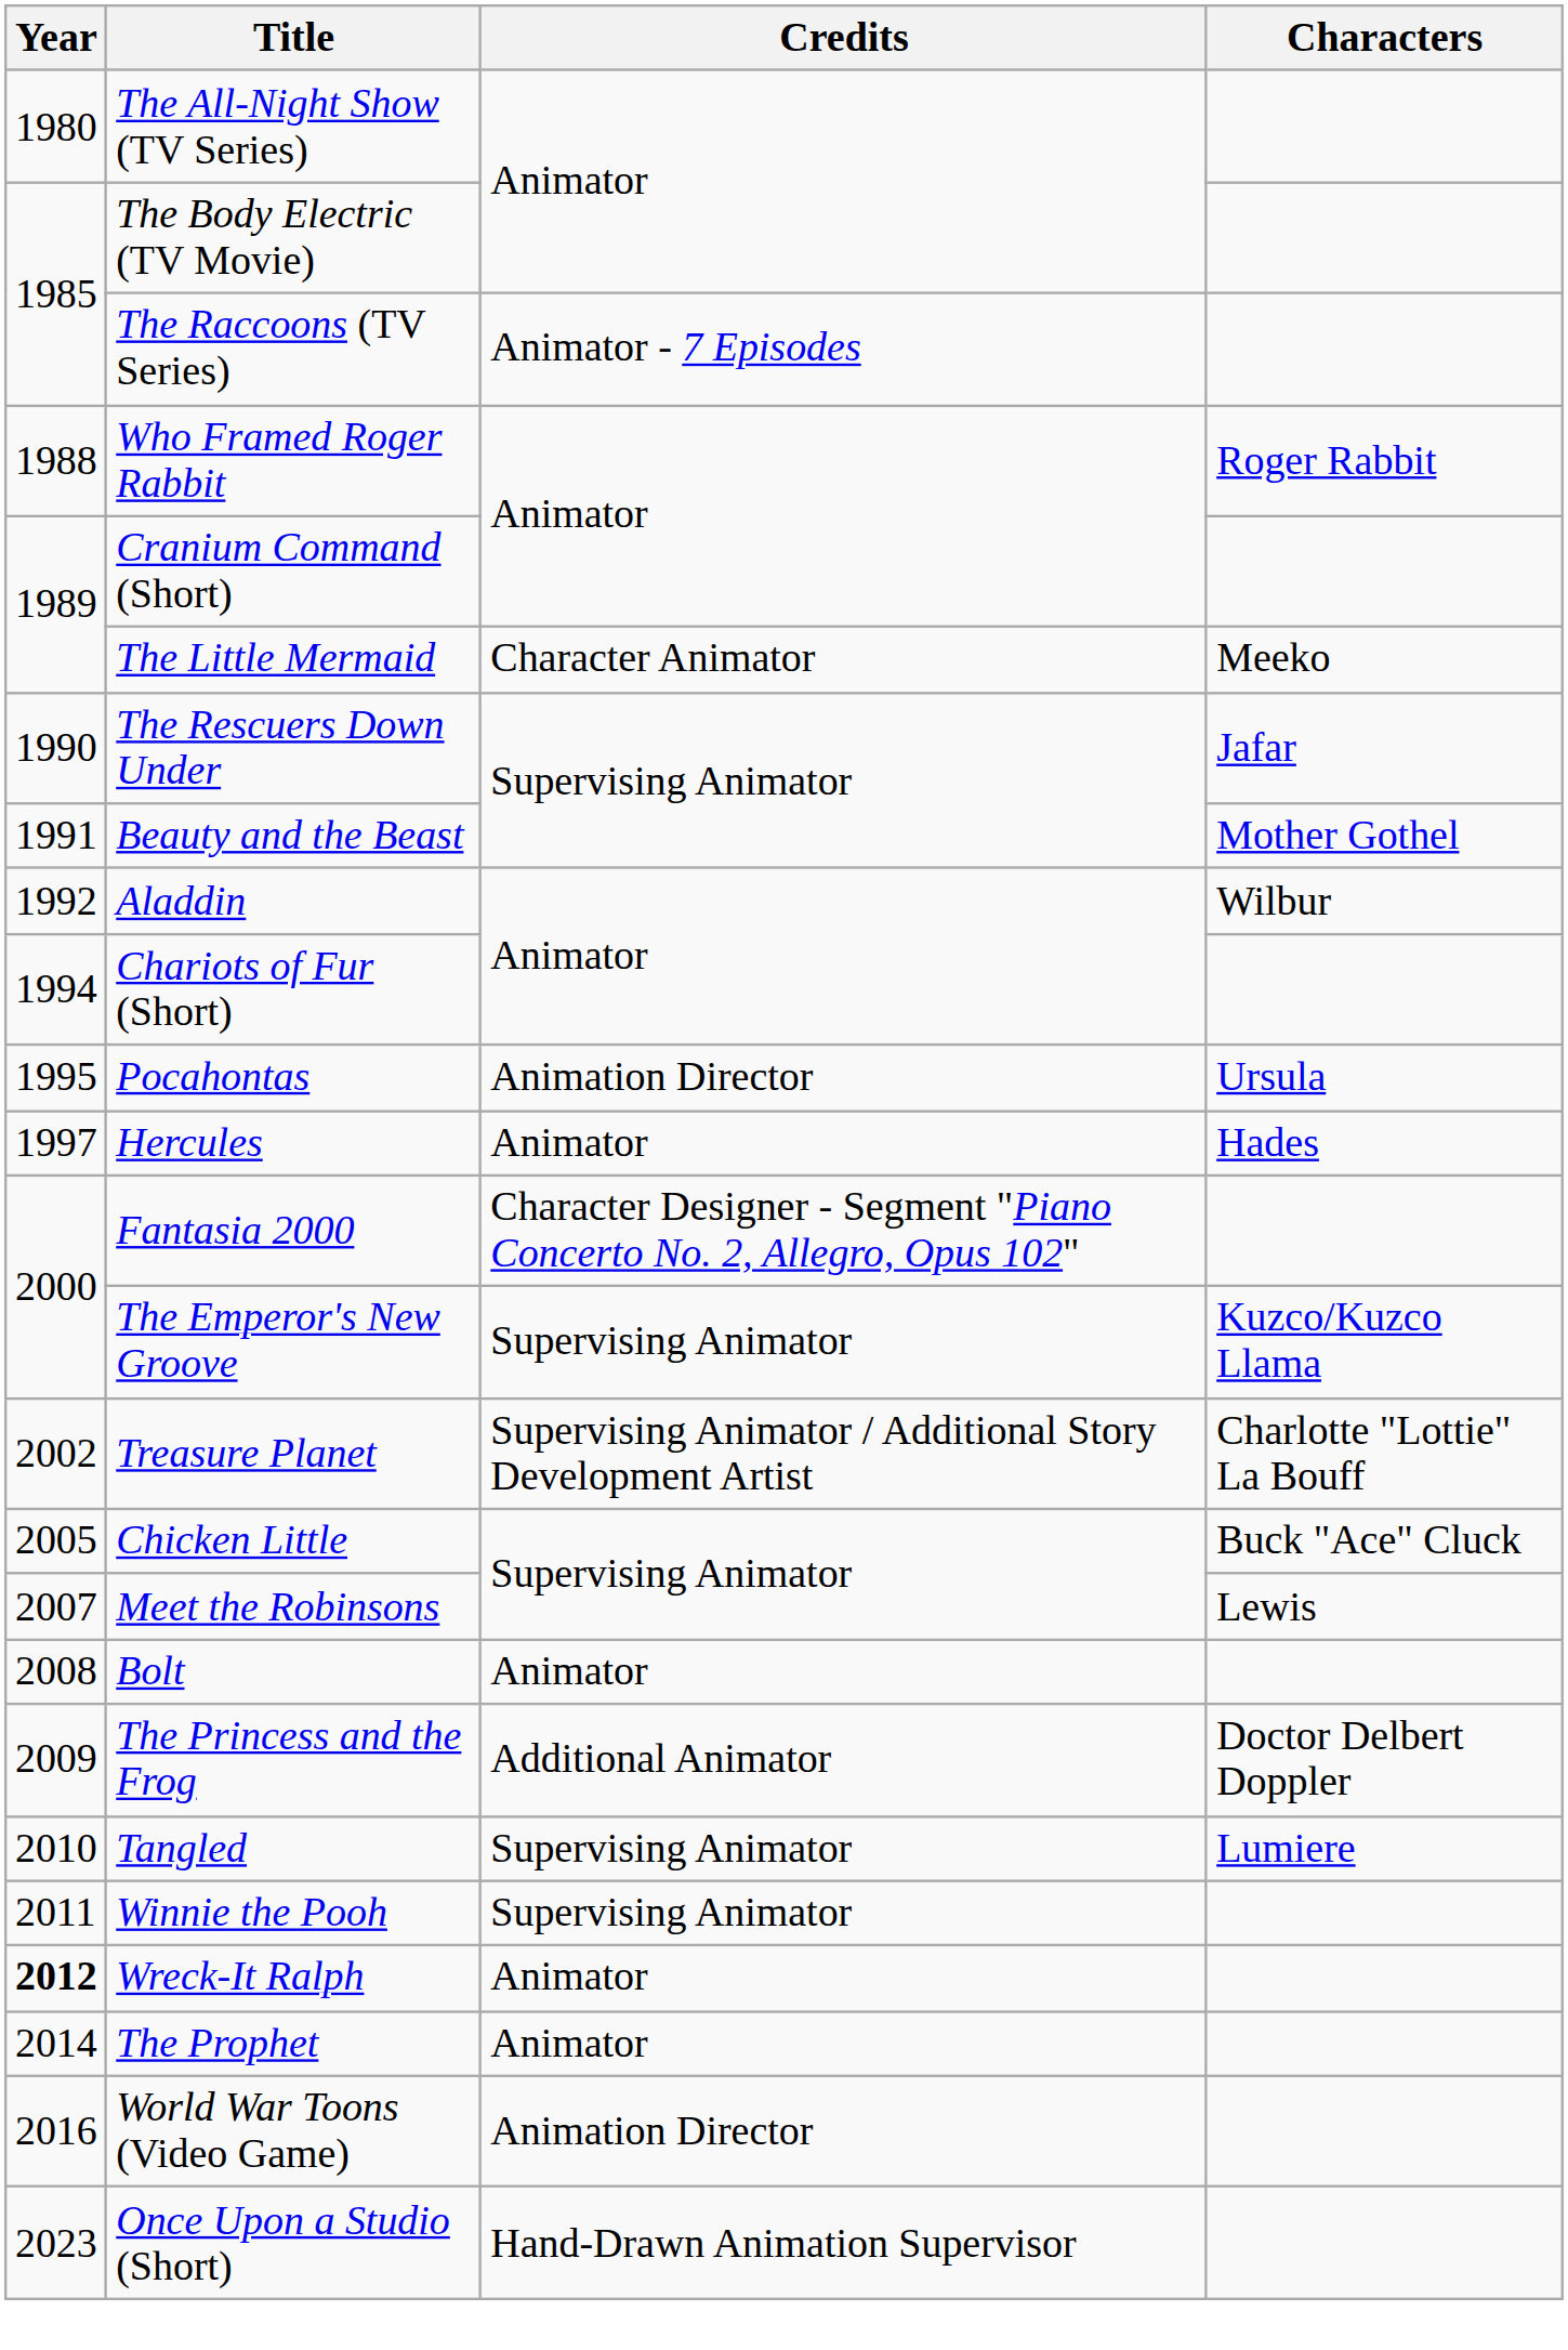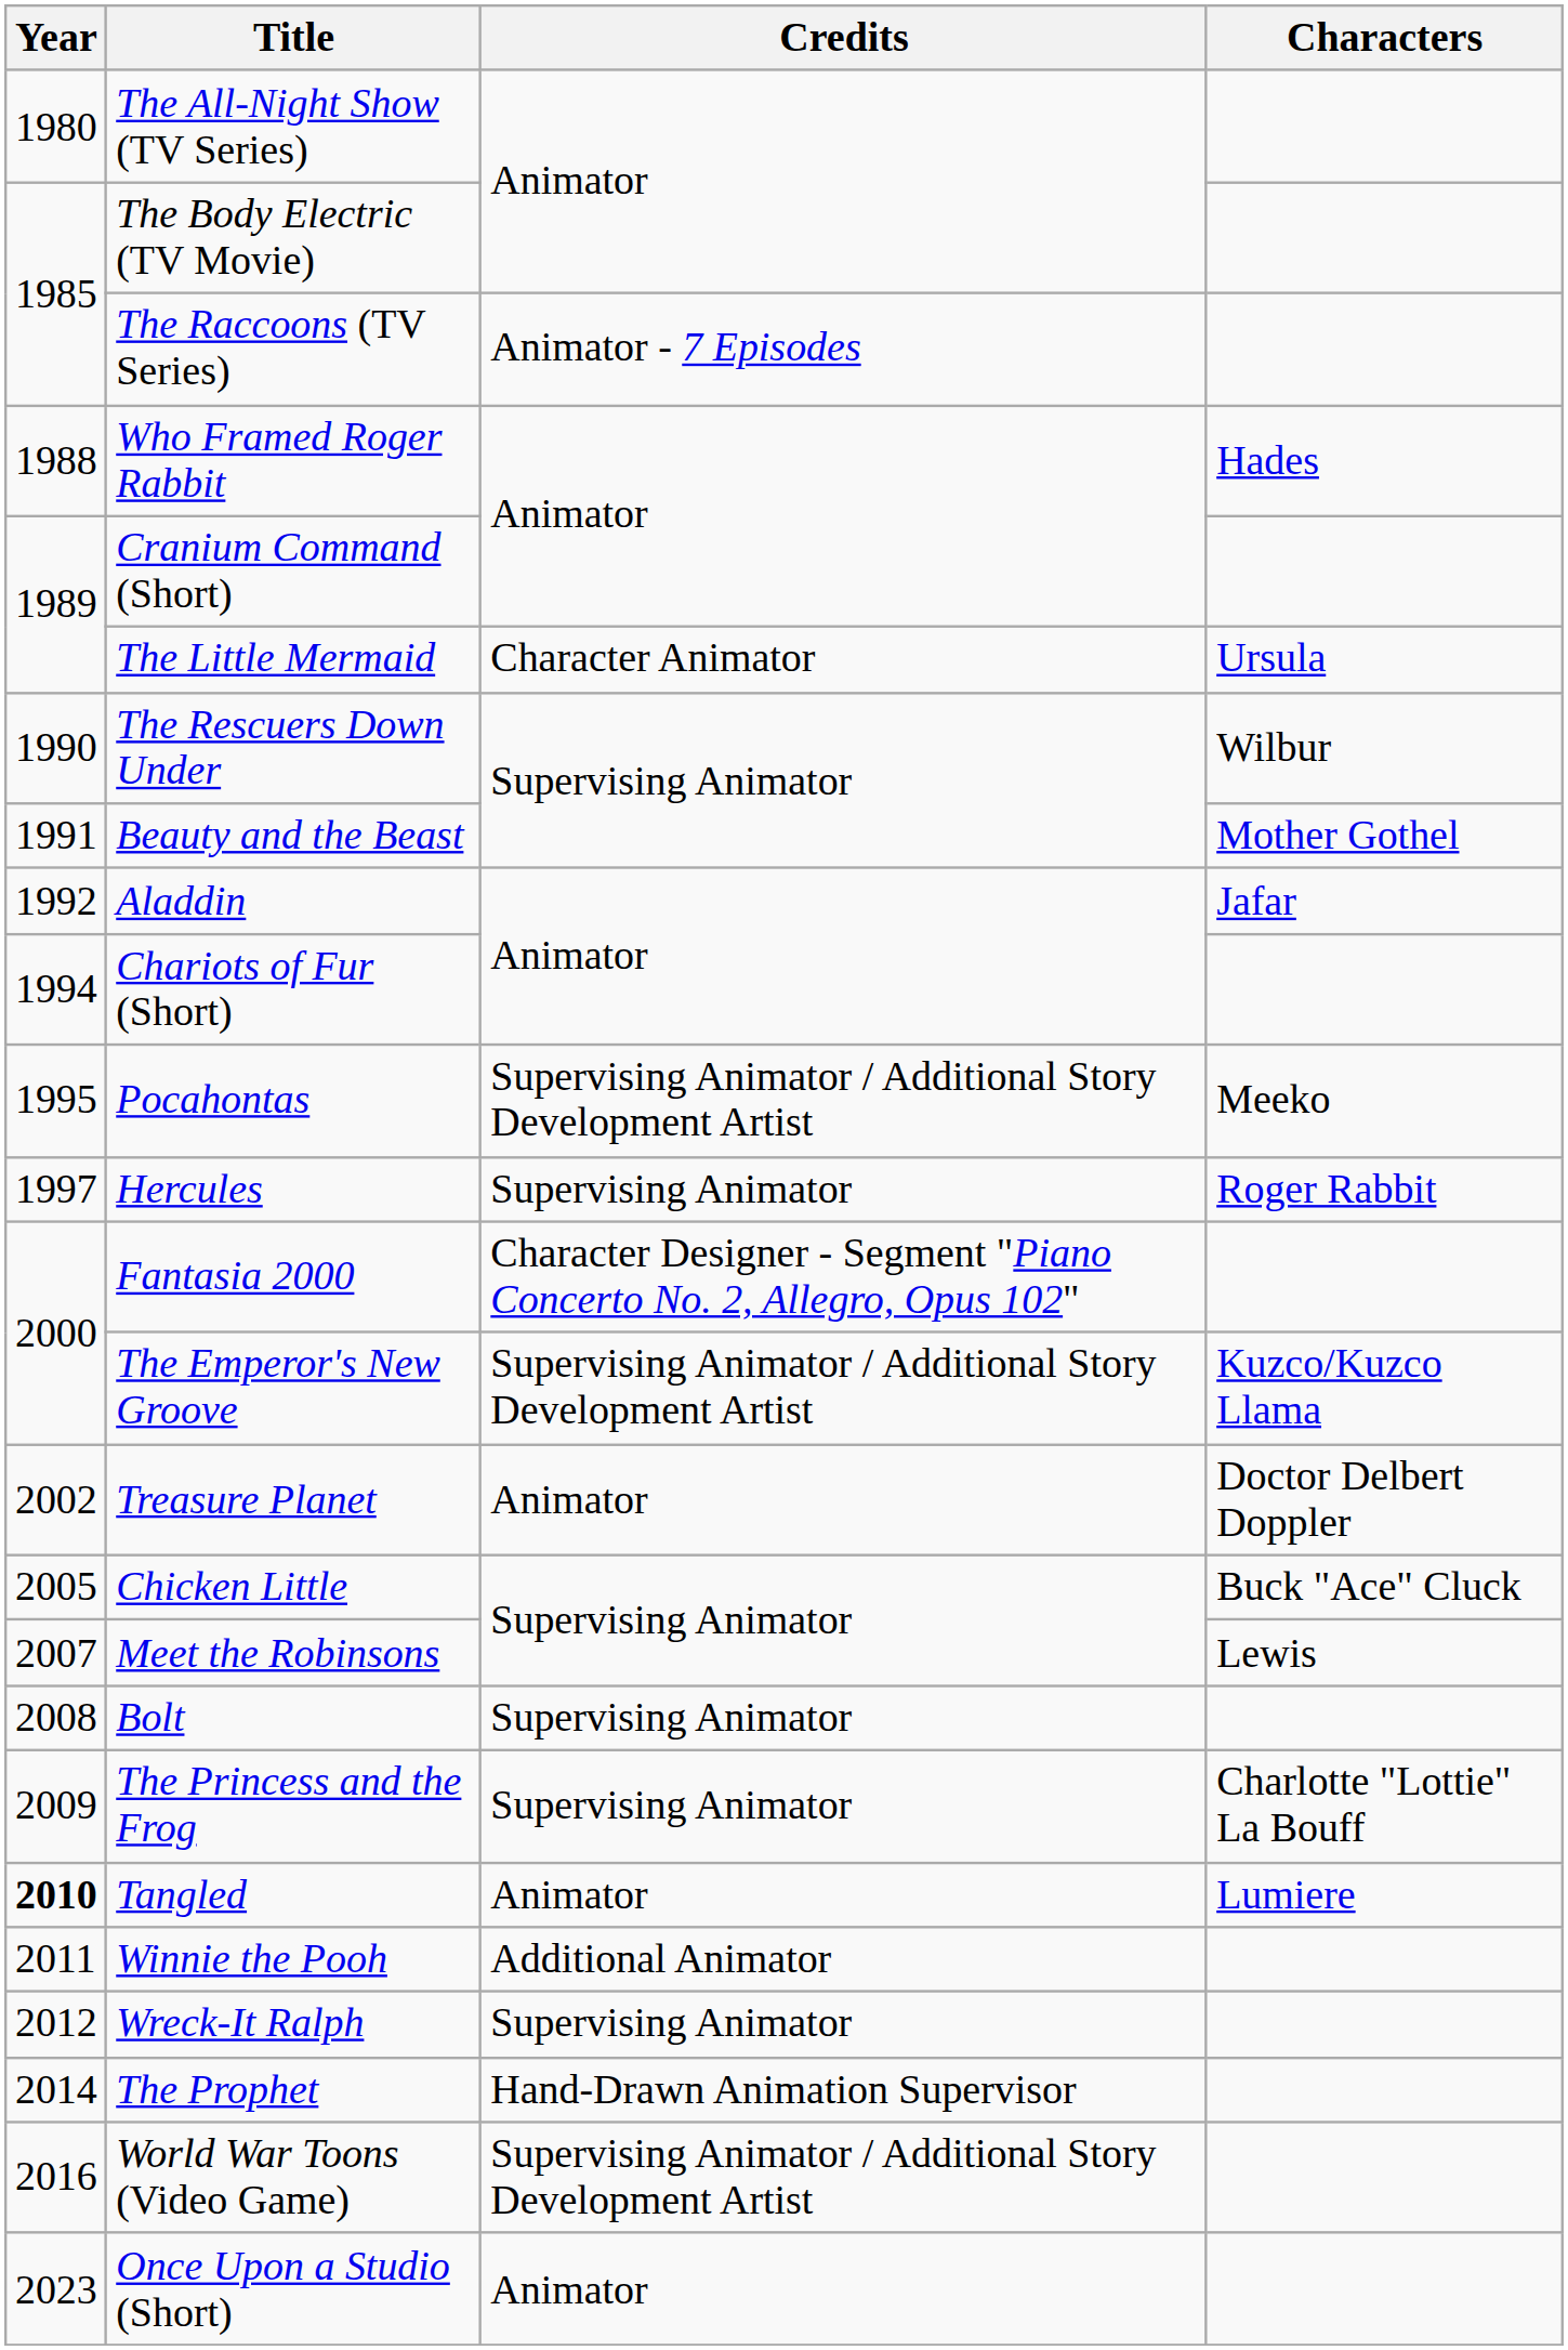 <table class="wikitable sortable">
 <tr>
 <th>Year</th>
 <th>Title</th>
 <th>Credits</th>
 <th>Characters</th>
 </tr>
 <tr>
 <td>1980</td>
 <td><em><a href='#'>The All-Night Show</a></em> (TV Series)</td>
 <td rowspan="2">Animator</td>
 <td></td>
 </tr>
 <tr>
 <td rowspan="2">1985</td>
 <td><em>The Body Electric</em> (TV Movie)</td>
 <td></td>
 </tr>
 <tr>
 <td><em><a href='#'>The Raccoons</a></em> (TV Series)</td>
 <td>Animator - <em><a href='#'>7 Episodes</a></em></td>
 <td></td>
 </tr>
 <tr>
 <td>1988</td>
 <td><em><a href='#'>Who Framed Roger Rabbit</a></em></td>
 <td rowspan="2">Animator</td>
-<td><a href='#'>Roger Rabbit</a></td>
+<td><a href='#'>Hades</a></td>
 </tr>
 <tr>
 <td rowspan="2">1989</td>
 <td><em><a href='#'>Cranium Command</a></em> (Short)</td>
 <td></td>
 </tr>
 <tr>
 <td><em><a href='#'>The Little Mermaid</a></em></td>
 <td>Character Animator</td>
-<td>Meeko</td>
+<td><a href='#'>Ursula</a></td>
 </tr>
 <tr>
 <td>1990</td>
 <td><em><a href='#'>The Rescuers Down Under</a></em></td>
 <td rowspan="2">Supervising Animator</td>
-<td><a href='#'>Jafar</a></td>
+<td>Wilbur</td>
 </tr>
 <tr>
 <td>1991</td>
 <td><em><a href='#'>Beauty and the Beast</a></em></td>
 <td><a href='#'>Mother Gothel</a></td>
 </tr>
 <tr>
 <td>1992</td>
 <td><em><a href='#'>Aladdin</a></em></td>
 <td rowspan="2">Animator</td>
-<td>Wilbur</td>
+<td><a href='#'>Jafar</a></td>
 </tr>
 <tr>
 <td>1994</td>
 <td><em><a href='#'>Chariots of Fur</a></em> (Short)</td>
 <td></td>
 </tr>
 <tr>
 <td>1995</td>
 <td><em><a href='#'>Pocahontas</a></em></td>
-<td>Animation Director</td>
-<td><a href='#'>Ursula</a></td>
+<td>Supervising Animator / Additional Story Development Artist</td>
+<td>Meeko</td>
 </tr>
 <tr>
 <td>1997</td>
 <td><em><a href='#'>Hercules</a></em></td>
-<td>Animator</td>
-<td><a href='#'>Hades</a></td>
+<td>Supervising Animator</td>
+<td><a href='#'>Roger Rabbit</a></td>
 </tr>
 <tr>
 <td rowspan="2">2000</td>
 <td><em><a href='#'>Fantasia 2000</a></em></td>
 <td>Character Designer - Segment "<em><a href='#'>Piano Concerto No. 2, Allegro, Opus 102</a></em>"</td>
 <td></td>
 </tr>
 <tr>
 <td><em><a href='#'>The Emperor's New Groove</a></em></td>
-<td>Supervising Animator</td>
+<td>Supervising Animator / Additional Story Development Artist</td>
 <td><a href='#'>Kuzco/Kuzco Llama</a></td>
 </tr>
 <tr>
 <td>2002</td>
 <td><em><a href='#'>Treasure Planet</a></em></td>
-<td>Supervising Animator / Additional Story Development Artist</td>
-<td>Charlotte "Lottie" La Bouff</td>
+<td>Animator</td>
+<td>Doctor Delbert Doppler</td>
 </tr>
 <tr>
 <td>2005</td>
 <td><em><a href='#'>Chicken Little</a></em></td>
 <td rowspan="2">Supervising Animator</td>
 <td>Buck "Ace" Cluck</td>
 </tr>
 <tr>
 <td>2007</td>
 <td><em><a href='#'>Meet the Robinsons</a></em></td>
 <td>Lewis</td>
 </tr>
 <tr>
 <td>2008</td>
 <td><em><a href='#'>Bolt</a></em></td>
-<td>Animator</td>
+<td>Supervising Animator</td>
 <td></td>
 </tr>
 <tr>
 <td>2009</td>
 <td><em><a href='#'>The Princess and the Frog</a></em></td>
-<td>Additional Animator</td>
-<td>Doctor Delbert Doppler</td>
+<td>Supervising Animator</td>
+<td>Charlotte "Lottie" La Bouff</td>
 </tr>
 <tr>
-<td>2010</td>
+<td><strong>2010</strong></td>
 <td><em><a href='#'>Tangled</a></em></td>
-<td>Supervising Animator</td>
+<td>Animator</td>
 <td><a href='#'>Lumiere</a></td>
 </tr>
 <tr>
 <td>2011</td>
 <td><em><a href='#'>Winnie the Pooh</a></em></td>
-<td>Supervising Animator</td>
+<td>Additional Animator</td>
 <td></td>
 </tr>
 <tr>
-<td><strong>2012</strong></td>
+<td>2012</td>
 <td><em><a href='#'>Wreck-It Ralph</a></em></td>
-<td>Animator</td>
+<td>Supervising Animator</td>
 <td></td>
 </tr>
 <tr>
 <td>2014</td>
 <td><em><a href='#'>The Prophet</a></em></td>
-<td>Animator</td>
+<td>Hand-Drawn Animation Supervisor</td>
 <td></td>
 </tr>
 <tr>
 <td>2016</td>
 <td><em>World War Toons</em> (Video Game)</td>
-<td>Animation Director</td>
+<td>Supervising Animator / Additional Story Development Artist</td>
 <td></td>
 </tr>
 <tr>
 <td>2023</td>
 <td><em><a href='#'>Once Upon a Studio</a></em> (Short)</td>
-<td>Hand-Drawn Animation Supervisor</td>
+<td>Animator</td>
 <td></td>
 </tr>
 <tr>
 </tr>
 </table>
